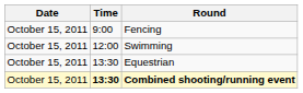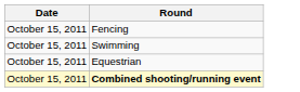 <table class="wikitable">
 <tr>
 <th>Date</th>
-<th>Time</th>
 <th>Round</th>
 </tr>
 <tr>
 <td>October 15, 2011</td>
-<td>9:00</td>
 <td>Fencing</td>
 </tr>
 <tr>
 <td>October 15, 2011</td>
-<td>12:00</td>
 <td>Swimming</td>
 </tr>
 <tr>
 <td>October 15, 2011</td>
-<td>13:30</td>
 <td>Equestrian</td>
 </tr>
 <tr style=background:lemonchiffon>
 <td>October 15, 2011</td>
-<td><strong>13:30</strong></td>
 <td><strong>Combined shooting/running event</strong></td>
 </tr>
 </table>
